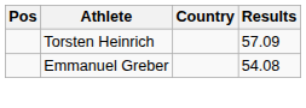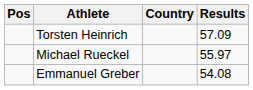 <table class="wikitable wikble">
 <tr>
 <th>Pos</th>
 <th>Athlete</th>
 <th>Country</th>
 <th>Results</th>
 </tr>
 <tr>
 <td align="center"></td>
 <td>Torsten Heinrich</td>
 <td></td>
 <td>57.09</td>
 </tr>
 <tr>
 <td align="center"></td>
+<td>Michael Rueckel</td>
+<td></td>
+<td>55.97</td>
+</tr>
+<tr>
+<td align="center"></td>
 <td>Emmanuel Greber</td>
 <td></td>
 <td>54.08</td>
 </tr>
 </table>
